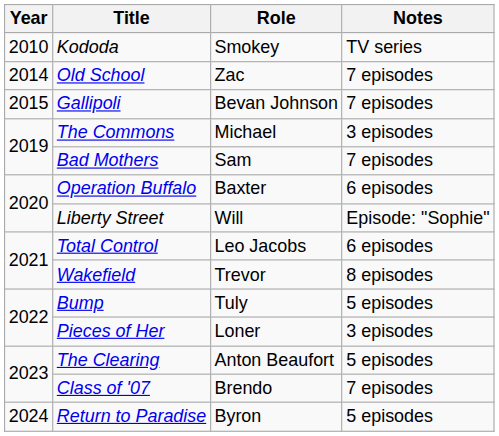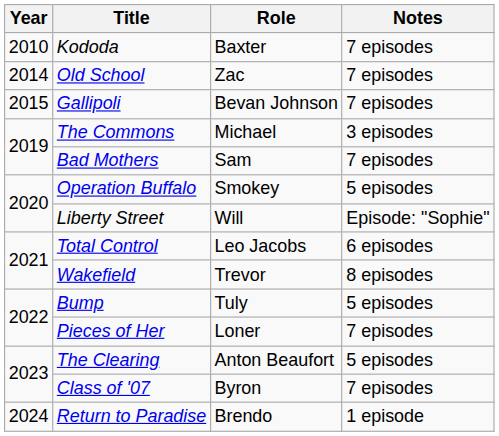 <table class="wikitable sortable">
 <tr>
 <th>Year</th>
 <th>Title</th>
 <th>Role</th>
 <th class="unsortable">Notes</th>
 </tr>
 <tr>
 <td>2010</td>
 <td><em>Kododa</em></td>
-<td>Smokey</td>
-<td>TV series</td>
+<td>Baxter</td>
+<td>7 episodes</td>
 </tr>
 <tr>
 <td>2014</td>
 <td><em><a href='#'>Old School</a></em></td>
 <td>Zac</td>
 <td>7 episodes</td>
 </tr>
 <tr>
 <td>2015</td>
 <td><em><a href='#'>Gallipoli</a></em></td>
 <td>Bevan Johnson</td>
 <td>7 episodes</td>
 </tr>
 <tr>
 <td rowspan="2">2019</td>
 <td><em><a href='#'>The Commons</a></em></td>
 <td>Michael</td>
 <td>3 episodes</td>
 </tr>
 <tr>
 <td><em><a href='#'>Bad Mothers</a></em></td>
 <td>Sam</td>
 <td>7 episodes</td>
 </tr>
 <tr>
 <td rowspan="2">2020</td>
 <td><em><a href='#'>Operation Buffalo</a></em></td>
-<td>Baxter</td>
-<td>6 episodes</td>
+<td>Smokey</td>
+<td>5 episodes</td>
 </tr>
 <tr>
 <td><em>Liberty Street</em></td>
 <td>Will</td>
 <td>Episode: "Sophie"</td>
 </tr>
 <tr>
 <td rowspan="2">2021</td>
 <td><em><a href='#'>Total Control</a></em></td>
 <td>Leo Jacobs</td>
 <td>6 episodes</td>
 </tr>
 <tr>
 <td><em><a href='#'>Wakefield</a></em></td>
 <td>Trevor</td>
 <td>8 episodes</td>
 </tr>
 <tr>
 <td rowspan="2">2022</td>
 <td><em><a href='#'>Bump</a></em></td>
 <td>Tuly</td>
 <td>5 episodes</td>
 </tr>
 <tr>
 <td><em><a href='#'>Pieces of Her</a></em></td>
 <td>Loner</td>
-<td>3 episodes</td>
+<td>7 episodes</td>
 </tr>
 <tr>
 <td rowspan="2">2023</td>
 <td><em><a href='#'>The Clearing</a></em></td>
 <td>Anton Beaufort</td>
 <td>5 episodes</td>
 </tr>
 <tr>
 <td><em><a href='#'>Class of '07</a></em></td>
-<td>Brendo</td>
+<td>Byron</td>
 <td>7 episodes</td>
 </tr>
 <tr>
 <td>2024</td>
 <td><a href='#'><em>Return to Paradise</em></a></td>
-<td>Byron</td>
-<td>5 episodes</td>
+<td>Brendo</td>
+<td>1 episode</td>
 </tr>
 </table>
